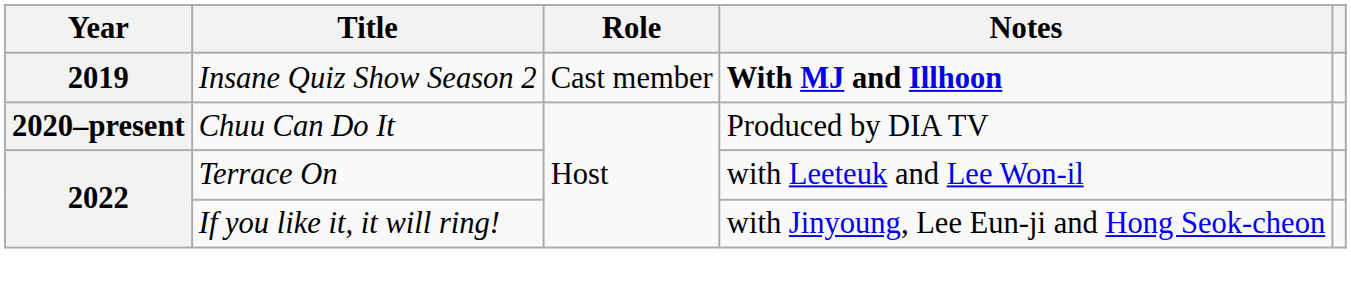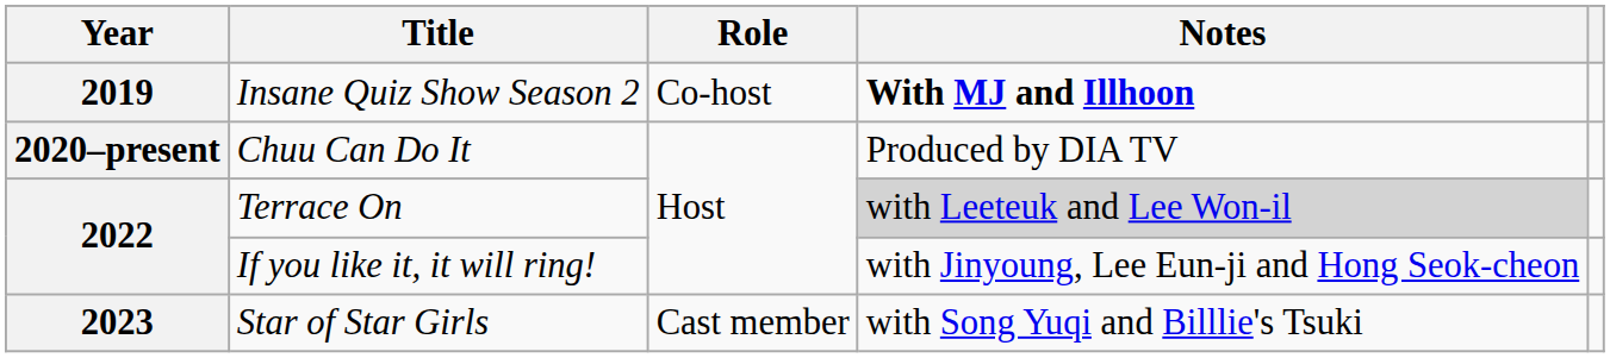 <table class="wikitable plainrowheaders">
 <tr>
 <th scope="col">Year</th>
 <th scope="col">Title</th>
 <th scope="col">Role</th>
 <th scope="col">Notes</th>
 <th scope="col"></th>
 </tr>
 <tr>
 <th scope="row">2019</th>
 <td><em>Insane Quiz Show Season 2</em></td>
-<td>Cast member</td>
+<td>Co-host</td>
 <td><strong>With <a href='#'>MJ</a> and <a href='#'>Illhoon</a></strong></td>
 <td style="text-align:center"></td>
 </tr>
 <tr>
 <th scope="row">2020–present</th>
 <td><em>Chuu Can Do It</em></td>
 <td rowspan="3">Host</td>
 <td>Produced by DIA TV</td>
 <td style="text-align:center"></td>
 </tr>
 <tr>
 <th scope="row" rowspan="2">2022</th>
 <td><em>Terrace On</em></td>
-<td>with <a href='#'>Leeteuk</a> and <a href='#'>Lee Won-il</a></td>
+<td style="background: lightgrey;">with <a href='#'>Leeteuk</a> and <a href='#'>Lee Won-il</a></td>
 <td style="text-align:center"></td>
 </tr>
 <tr>
 <td><em>If you like it, it will ring! </em> </td>
 <td>with <a href='#'>Jinyoung</a>, Lee Eun-ji and <a href='#'>Hong Seok-cheon</a></td>
 <td style="text-align:center"></td>
 </tr>
+<tr>
+<th scope="row">2023</th>
+<td><em>Star of Star Girls</em></td>
+<td>Cast member</td>
+<td>with <a href='#'>Song Yuqi</a> and <a href='#'>Billlie</a>'s Tsuki</td>
+<td style="text-align:center"></td>
+</tr>
 </table>
